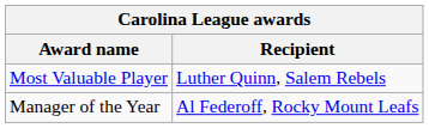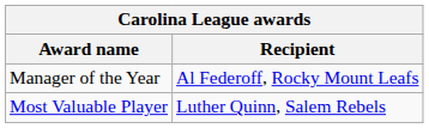 <table class="wikitable">
 <tr>
 <th colspan="2">Carolina League awards</th>
 </tr>
 <tr>
 <th>Award name</th>
 <th>Recipient</th>
 </tr>
 <tr>
+<td>Manager of the Year</td>
+<td><a href='#'>Al Federoff</a>, <a href='#'>Rocky Mount Leafs</a></td>
+</tr>
+<tr>
 <td><a href='#'>Most Valuable Player</a></td>
 <td><a href='#'>Luther Quinn</a>, <a href='#'>Salem Rebels</a></td>
 </tr>
-<tr>
-<td>Manager of the Year</td>
-<td><a href='#'>Al Federoff</a>, <a href='#'>Rocky Mount Leafs</a></td>
-</tr>
 </table>
